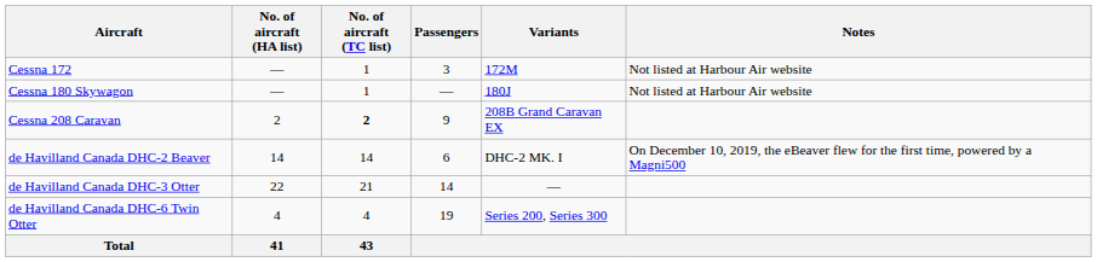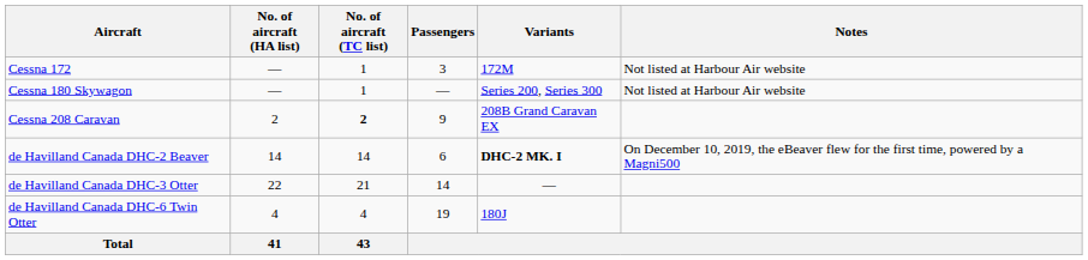 <table class="wikitable" style="margin:auto">
 <tr>
 <th>Aircraft</th>
 <th>No. of aircraft<br>(HA list)</th>
 <th>No. of aircraft<br>(<a href='#'>TC</a> list)</th>
 <th>Passengers</th>
 <th>Variants</th>
 <th>Notes</th>
 </tr>
 <tr>
 <td><a href='#'>Cessna 172</a></td>
 <td align=center>—</td>
 <td align=center>1</td>
 <td align=center>3</td>
 <td><a href='#'>172M</a></td>
 <td>Not listed at Harbour Air website</td>
 </tr>
 <tr>
 <td><a href='#'>Cessna 180 Skywagon</a></td>
 <td align=center>—</td>
 <td align=center>1</td>
 <td align=center>—</td>
-<td><a href='#'>180J</a></td>
+<td><a href='#'>Series 200</a>, <a href='#'>Series 300</a></td>
 <td>Not listed at Harbour Air website</td>
 </tr>
 <tr>
 <td><a href='#'>Cessna 208 Caravan</a></td>
 <td align=center>2</td>
 <td align="center"><strong>2</strong></td>
 <td align="center">9</td>
 <td><a href='#'>208B Grand Caravan EX</a></td>
 <td></td>
 </tr>
 <tr>
 <td><a href='#'>de Havilland Canada DHC-2 Beaver</a></td>
 <td align=center>14</td>
 <td align=center>14</td>
 <td align=center>6</td>
-<td>DHC-2 MK. I</td>
+<td><strong>DHC-2 MK. I</strong></td>
 <td>On December 10, 2019, the eBeaver flew for the first time, powered by a <a href='#'>Magni500</a></td>
 </tr>
 <tr>
 <td><a href='#'>de Havilland Canada DHC-3 Otter</a></td>
 <td align=center>22</td>
 <td align=center>21</td>
 <td align=center>14</td>
 <td align=center>—</td>
 <td></td>
 </tr>
 <tr>
 <td><a href='#'>de Havilland Canada DHC-6 Twin Otter</a></td>
 <td align=center>4</td>
 <td align=center>4</td>
 <td align=center>19</td>
-<td><a href='#'>Series 200</a>, <a href='#'>Series 300</a></td>
+<td><a href='#'>180J</a></td>
 </tr>
 <tr>
 <th>Total</th>
 <th>41</th>
 <th>43</th>
 <th colspan="3"></th>
 </tr>
 </table>
